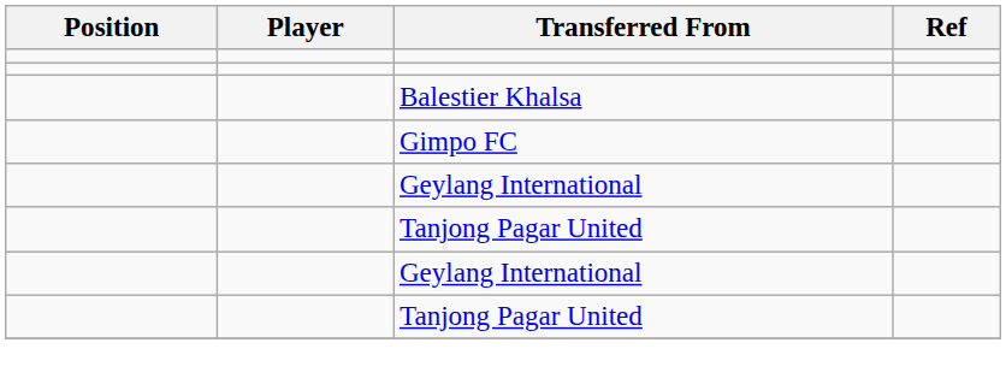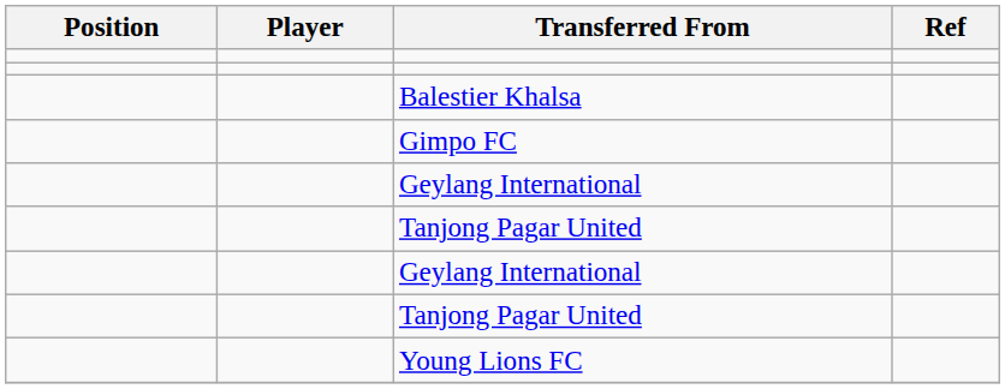 <table class="wikitable sortable" style="width:65%; text-align:center; font-size:100%; text-align:left;">
 <tr>
 <th><strong>Position</strong></th>
 <th><strong>Player</strong></th>
 <th><strong>Transferred From</strong></th>
 <th><strong>Ref</strong></th>
 </tr>
 <tr>
 <td></td>
 <td></td>
 <td></td>
 <td></td>
 </tr>
 <tr>
 <td></td>
 <td></td>
 <td></td>
 <td></td>
 </tr>
 <tr>
 <td></td>
 <td></td>
 <td> <a href='#'>Balestier Khalsa</a></td>
 <td></td>
 </tr>
 <tr>
 <td></td>
 <td></td>
 <td> <a href='#'>Gimpo FC</a></td>
 <td></td>
 </tr>
 <tr>
 <td></td>
 <td></td>
 <td> <a href='#'>Geylang International</a></td>
 <td></td>
 </tr>
 <tr>
 <td></td>
 <td></td>
 <td> <a href='#'>Tanjong Pagar United</a></td>
 <td></td>
 </tr>
 <tr>
 <td></td>
 <td></td>
 <td> <a href='#'>Geylang International</a></td>
 <td></td>
 </tr>
 <tr>
 <td></td>
 <td></td>
 <td> <a href='#'>Tanjong Pagar United</a></td>
 <td></td>
 </tr>
 <tr>
+<td></td>
+<td></td>
+<td> <a href='#'>Young Lions FC</a></td>
+<td></td>
+</tr>
+<tr>
 </tr>
 </table>
